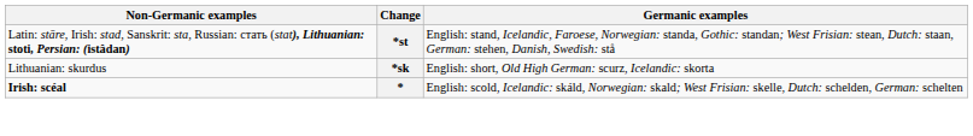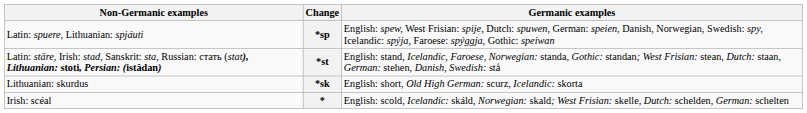 <table class="wikitable">
 <tr>
 <th>Non-Germanic examples</th>
 <th>Change</th>
 <th>Germanic examples</th>
+</tr>
+<tr>
+<td>Latin: <em>spuere,</em> Lithuanian: <em>spjáuti</em></td>
+<th>*sp</th>
+<td>English: <em>spew,</em> West Frisian: <em>spije</em>, Dutch: <em>spuwen</em>, German: <em>speien,</em> Danish, Norwegian, Swedish: <em>spy,</em> Icelandic: <em>spýja</em>, Faroese: <em>spýggja</em>, Gothic: <em>speiwan</em></td>
 </tr>
 <tr>
 <td>Latin: <em>stāre</em>, Irish: <em>stad</em>, Sanskrit: <em>sta</em>, Russian: стать (<em>stat<strong>), Lithuanian: </em>stoti<em>, Persian:  (</em>istâdan<em>)</td>
 <th>*st</th>
 <td>English: </em>stand<em>, Icelandic, Faroese, Norwegian: </em>standa<em>, Gothic: </em>standan<em>; West Frisian: </em>stean<em>, Dutch: </em>staan<em>, German: </em>stehen<em>, Danish, Swedish: </em>stå<em></td>
 </tr>
 <tr>
 <td> Lithuanian: </em>skurdus<em></td>
 <th>*sk</th>
 <td>English: </em>short<em>, Old High German: </em>scurz<em>, Icelandic: </em>skorta<em></td>
 </tr>
 <tr>
-<td><strong>Irish: </em>scéal<em></strong></td>
+<td>Irish: </em>scéal<em></td>
 <th>*</th>
 <td>English: </em>scold,<em> Icelandic: </em>skáld,<em> Norwegian: </em>skald<em>; West Frisian: </em>skelle<em>, Dutch: </em>schelden<em>, German: </em>schelten<em></td>
 </tr>
 </table>
